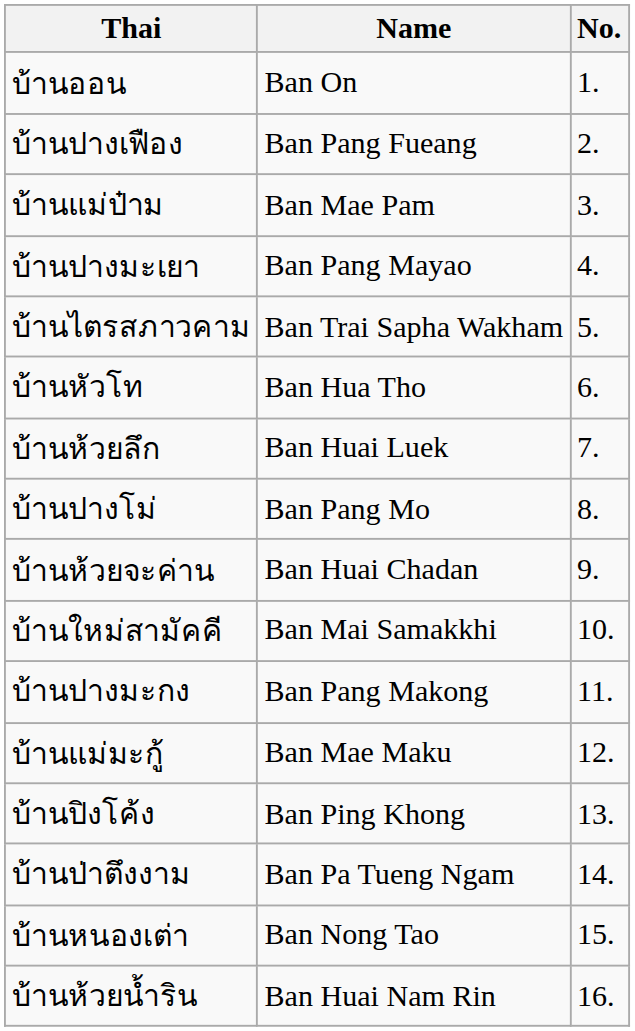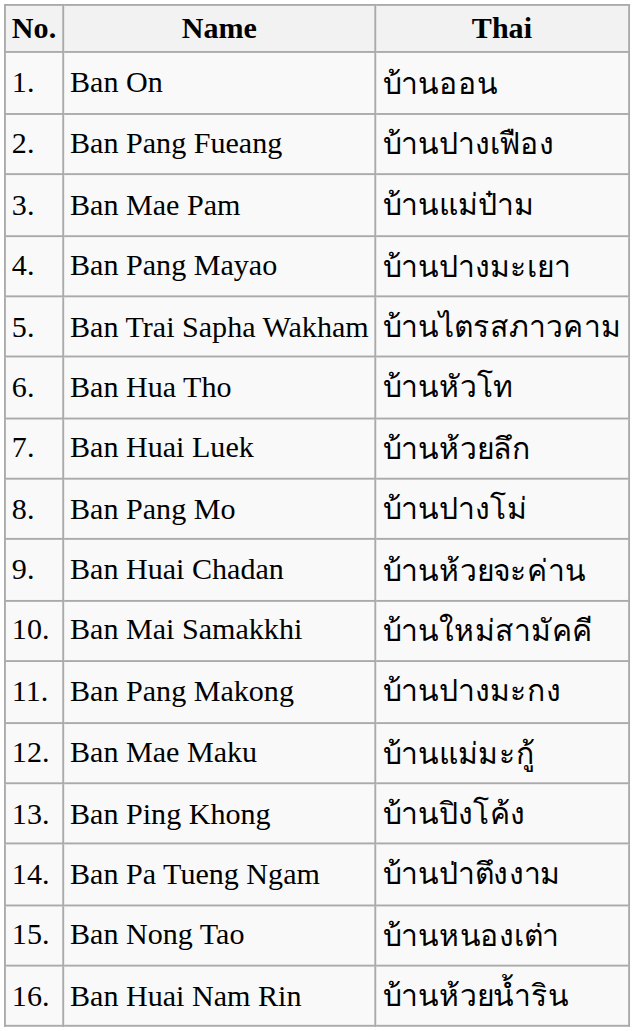 <table class="wikitable sortable">
 <tr>
+<th>No.</th>
+<th>Name</th>
 <th>Thai</th>
-<th>Name</th>
-<th>No.</th>
 </tr>
 <tr>
+<td>1.</td>
+<td>Ban On</td>
 <td>บ้านออน</td>
-<td>Ban On</td>
-<td>1.</td>
 </tr>
 <tr>
+<td>2.</td>
+<td>Ban Pang Fueang</td>
 <td>บ้านปางเฟือง</td>
-<td>Ban Pang Fueang</td>
-<td>2.</td>
 </tr>
 <tr>
+<td>3.</td>
+<td>Ban Mae Pam</td>
 <td>บ้านแม่ป๋าม</td>
-<td>Ban Mae Pam</td>
-<td>3.</td>
 </tr>
 <tr>
+<td>4.</td>
+<td>Ban Pang Mayao</td>
 <td>บ้านปางมะเยา</td>
-<td>Ban Pang Mayao</td>
-<td>4.</td>
 </tr>
 <tr>
+<td>5.</td>
+<td>Ban Trai Sapha Wakham</td>
 <td>บ้านไตรสภาวคาม</td>
-<td>Ban Trai Sapha Wakham</td>
-<td>5.</td>
 </tr>
 <tr>
+<td>6.</td>
+<td>Ban Hua Tho</td>
 <td>บ้านหัวโท</td>
-<td>Ban Hua Tho</td>
-<td>6.</td>
 </tr>
 <tr>
+<td>7.</td>
+<td>Ban Huai Luek</td>
 <td>บ้านห้วยลึก</td>
-<td>Ban Huai Luek</td>
-<td>7.</td>
 </tr>
 <tr>
+<td>8.</td>
+<td>Ban Pang Mo</td>
 <td>บ้านปางโม่</td>
-<td>Ban Pang Mo</td>
-<td>8.</td>
 </tr>
 <tr>
+<td>9.</td>
+<td>Ban Huai Chadan</td>
 <td>บ้านห้วยจะค่าน</td>
-<td>Ban Huai Chadan</td>
-<td>9.</td>
 </tr>
 <tr>
+<td>10.</td>
+<td>Ban Mai Samakkhi</td>
 <td>บ้านใหม่สามัคคี</td>
-<td>Ban Mai Samakkhi</td>
-<td>10.</td>
 </tr>
 <tr>
+<td>11.</td>
+<td>Ban Pang Makong</td>
 <td>บ้านปางมะกง</td>
-<td>Ban Pang Makong</td>
-<td>11.</td>
 </tr>
 <tr>
+<td>12.</td>
+<td>Ban Mae Maku</td>
 <td>บ้านแม่มะกู้</td>
-<td>Ban Mae Maku</td>
-<td>12.</td>
 </tr>
 <tr>
+<td>13.</td>
+<td>Ban Ping Khong</td>
 <td>บ้านปิงโค้ง</td>
-<td>Ban Ping Khong</td>
-<td>13.</td>
 </tr>
 <tr>
+<td>14.</td>
+<td>Ban Pa Tueng Ngam</td>
 <td>บ้านป่าตึงงาม</td>
-<td>Ban Pa Tueng Ngam</td>
-<td>14.</td>
 </tr>
 <tr>
+<td>15.</td>
+<td>Ban Nong Tao</td>
 <td>บ้านหนองเต่า</td>
-<td>Ban Nong Tao</td>
-<td>15.</td>
 </tr>
 <tr>
+<td>16.</td>
+<td>Ban Huai Nam Rin</td>
 <td>บ้านห้วยน้ำริน</td>
-<td>Ban Huai Nam Rin</td>
-<td>16.</td>
 </tr>
 </table>
